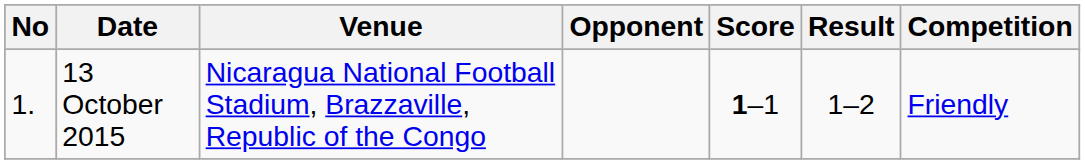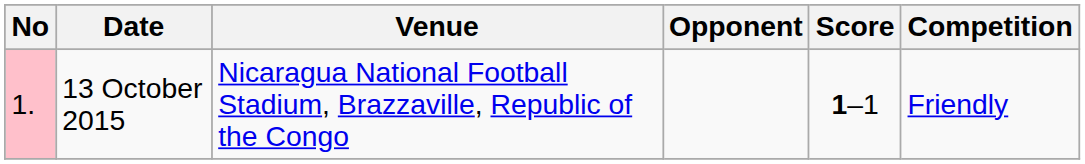 <table class="wikitable" style="font-size:100%;">
 <tr>
 <th>No</th>
 <th>Date</th>
 <th>Venue</th>
 <th>Opponent</th>
 <th>Score</th>
-<th>Result</th>
 <th>Competition</th>
 </tr>
 <tr>
-<td>1.</td>
+<td style="background: pink;">1.</td>
 <td>13 October 2015</td>
 <td><a href='#'>Nicaragua National Football Stadium</a>, <a href='#'>Brazzaville</a>, <a href='#'>Republic of the Congo</a></td>
 <td></td>
 <td align=center><strong>1</strong>–1</td>
-<td align=center>1–2</td>
 <td><a href='#'>Friendly</a></td>
 </tr>
 </table>
